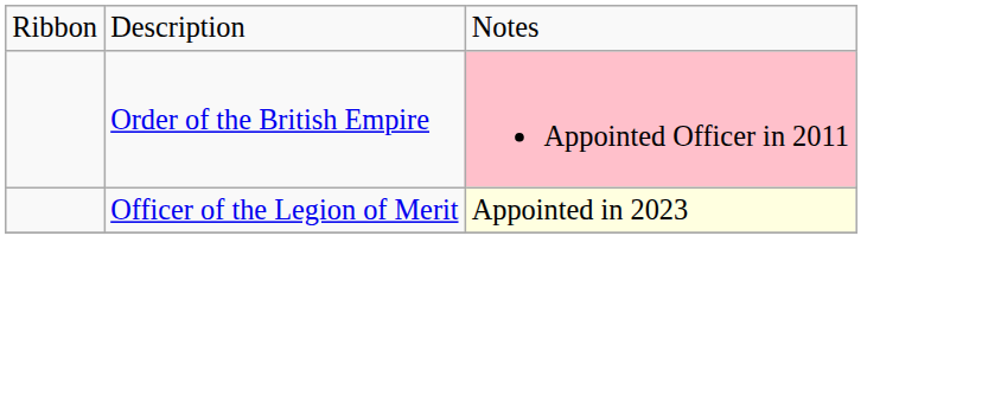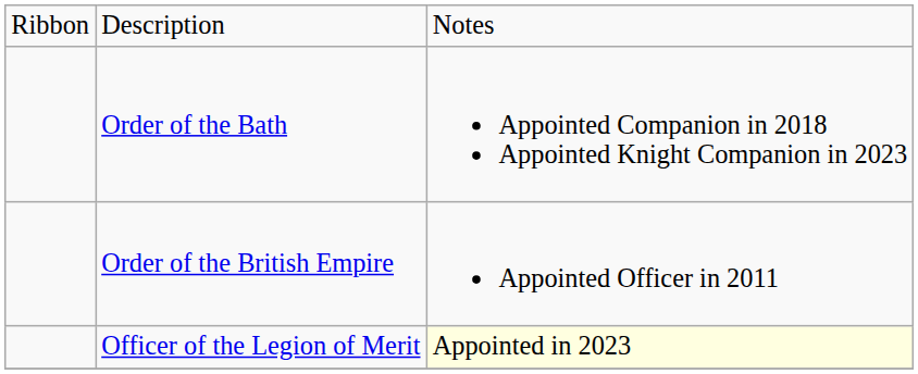 <table class="wikitable">
 <tr>
 <td>Ribbon</td>
 <td>Description</td>
 <td>Notes</td>
 </tr>
 <tr>
 <td></td>
+<td><a href='#'>Order of the Bath</a></td>
+<td><br><ul><li>Appointed Companion in 2018</li><li>Appointed Knight Companion in 2023</li></ul></td>
+</tr>
+<tr>
+<td></td>
 <td><a href='#'>Order of the British Empire</a></td>
-<td style="background: pink;"><br><ul><li>Appointed Officer in 2011</li></ul></td>
+<td><br><ul><li>Appointed Officer in 2011</li></ul></td>
 </tr>
 <tr>
 <td></td>
 <td><a href='#'>Officer of the Legion of Merit</a></td>
 <td style="background: lightyellow;">Appointed in 2023</td>
 </tr>
 <tr>
 </tr>
 </table>
